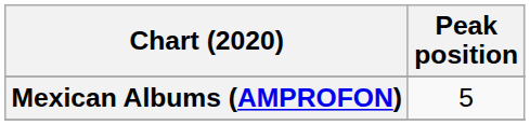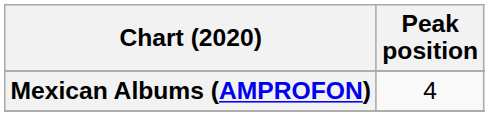 <table class="wikitable sortable plainrowheaders" style="text-align:center">
 <tr>
 <th scope="col">Chart (2020)</th>
 <th scope="col">Peak<br>position</th>
 </tr>
 <tr>
 </tr>
 <tr>
 </tr>
 <tr>
 </tr>
 <tr>
 </tr>
 <tr>
 </tr>
 <tr>
 </tr>
 <tr>
 </tr>
 <tr>
 </tr>
 <tr>
 <th scope="row">Mexican Albums (<a href='#'>AMPROFON</a>)</th>
-<td>5</td>
+<td>4</td>
 </tr>
 <tr>
 </tr>
 <tr>
 </tr>
 <tr>
 </tr>
 <tr>
 </tr>
 <tr>
 </tr>
 <tr>
 </tr>
 <tr>
 </tr>
 </table>
